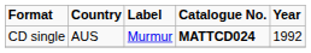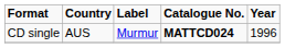 <table class="wikitable">
 <tr>
 <td colspan="1"><strong>Format</strong></td>
 <td colspan="1"><strong>Country</strong></td>
 <td colspan="1"><strong>Label</strong></td>
 <td colspan="1"><strong>Catalogue No.</strong></td>
 <td colspan="1"><strong>Year</strong></td>
 </tr>
 <tr>
 <td>CD single</td>
 <td>AUS</td>
 <td><a href='#'>Murmur</a></td>
 <td><strong>MATTCD024</strong></td>
-<td>1992</td>
+<td>1996</td>
 </tr>
 <tr>
 </tr>
 </table>
